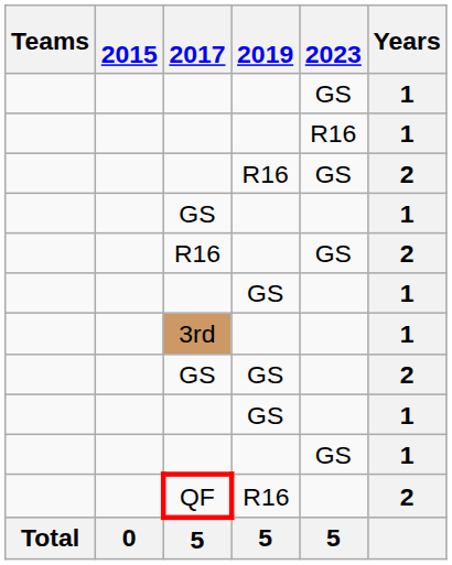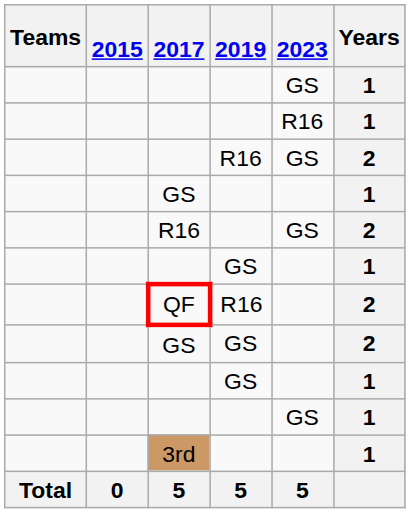 <table class="wikitable" style="font-size:95%; text-align: center;">
 <tr>
 <th>Teams</th>
 <th><br><a href='#'>2015</a></th>
 <th><br><a href='#'>2017</a></th>
 <th><br><a href='#'>2019</a></th>
 <th><br><a href='#'>2023</a></th>
 <th>Years</th>
 </tr>
 <tr>
 <td align=left></td>
 <td></td>
 <td></td>
 <td></td>
 <td>GS</td>
 <th>1</th>
 </tr>
 <tr>
 <td align=left></td>
 <td></td>
 <td></td>
 <td></td>
 <td>R16</td>
 <th>1</th>
 </tr>
 <tr>
 <td align=left></td>
 <td></td>
 <td></td>
 <td>R16</td>
 <td>GS</td>
 <th>2</th>
 </tr>
 <tr>
 <td align=left></td>
 <td></td>
 <td>GS</td>
 <td></td>
 <td></td>
 <th>1</th>
 </tr>
 <tr>
 <td align=left></td>
 <td></td>
 <td>R16</td>
 <td></td>
 <td>GS</td>
 <th>2</th>
 </tr>
 <tr>
 <td align=left></td>
 <td></td>
 <td></td>
 <td>GS</td>
 <td></td>
 <th>1</th>
 </tr>
 <tr>
 <td align=left></td>
 <td></td>
-<td bgcolor=#cc9966>3rd</td>
+<td style="border:3px solid red">QF</td>
+<td>R16</td>
 <td></td>
-<td></td>
-<th>1</th>
+<th>2</th>
 </tr>
 <tr>
 <td align=left></td>
 <td></td>
 <td>GS</td>
 <td>GS</td>
 <td></td>
 <th>2</th>
 </tr>
 <tr>
 <td align=left></td>
 <td></td>
 <td></td>
 <td>GS</td>
 <td></td>
 <th>1</th>
 </tr>
 <tr>
 <td align=left></td>
 <td></td>
 <td></td>
 <td></td>
 <td>GS</td>
 <th>1</th>
 </tr>
 <tr>
 <td align=left></td>
 <td></td>
-<td style="border:3px solid red">QF</td>
-<td>R16</td>
+<td bgcolor=#cc9966>3rd</td>
 <td></td>
-<th>2</th>
+<td></td>
+<th>1</th>
 </tr>
 <tr>
 <th>Total</th>
 <th>0</th>
 <th>5</th>
 <th>5</th>
 <th>5</th>
 <th></th>
 </tr>
 </table>
